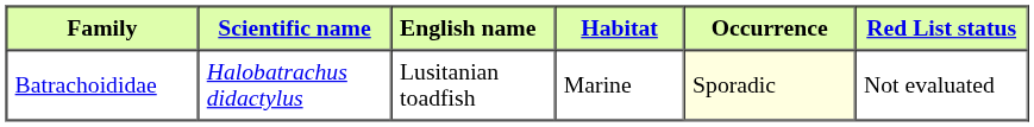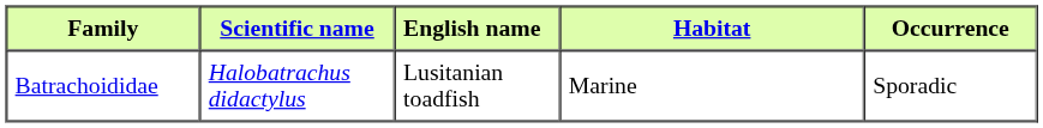 <table style="width:700px" border=1 cellspacing=0 cellpadding=5>
 <tr bgcolor="#defeac">
 <th width=119>Family</th>
 <th width=120><a href='#'>Scientific name</a></th>
 <td width=100><strong>English name</strong></td>
 <th><a href='#'>Habitat</a></th>
 <th width=105>Occurrence</th>
-<th width=106 nowrap="nowrap"><a href='#'>Red List status</a></th>
 </tr>
 <tr>
 <td><a href='#'>Batrachoididae</a></td>
 <td><em><a href='#'>Halobatrachus didactylus</a></em></td>
 <td>Lusitanian toadfish</td>
 <td>Marine</td>
-<td style="background: lightyellow;">Sporadic</td>
-<td>Not evaluated</td>
+<td>Sporadic</td>
 </tr>
 </table>
